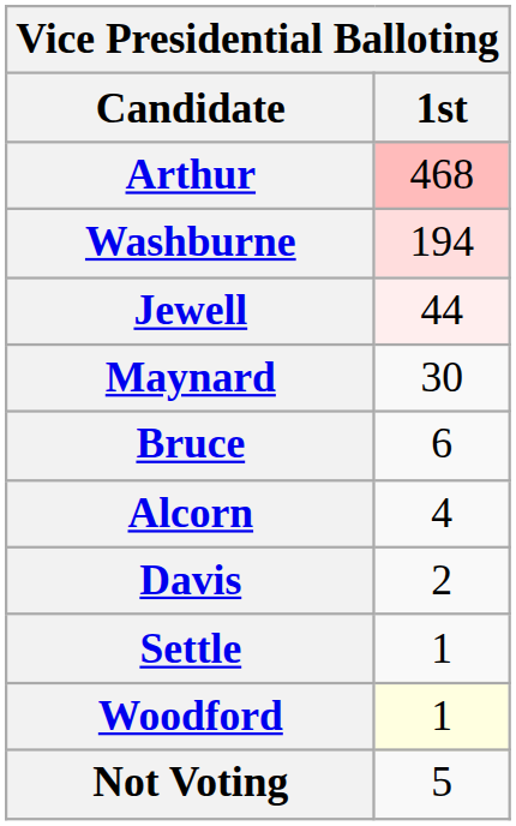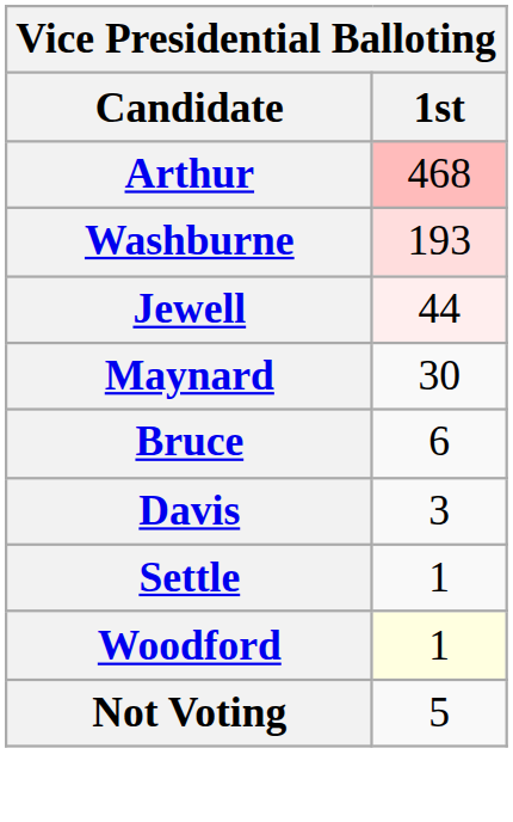 <table class="wikitable sortable" style="text-align:center">
 <tr>
 <th colspan="2"><strong>Vice Presidential Balloting</strong></th>
 </tr>
 <tr>
 <th>Candidate</th>
 <th>1st</th>
 </tr>
 <tr>
 <th><a href='#'>Arthur</a></th>
 <td style="background:#fbb;">468</td>
 </tr>
 <tr>
 <th><a href='#'>Washburne</a></th>
-<td style="background:#fdd;">194</td>
+<td style="background:#fdd;">193</td>
 </tr>
 <tr>
 <th><a href='#'>Jewell</a></th>
 <td style="background:#fee;">44</td>
 </tr>
 <tr>
 <th><a href='#'>Maynard</a></th>
 <td>30</td>
 </tr>
 <tr>
 <th><a href='#'>Bruce</a></th>
 <td>6</td>
 </tr>
 <tr>
-<th><a href='#'>Alcorn</a></th>
-<td>4</td>
-</tr>
-<tr>
 <th><a href='#'>Davis</a></th>
-<td>2</td>
+<td>3</td>
 </tr>
 <tr>
 <th><a href='#'>Settle</a></th>
 <td>1</td>
 </tr>
 <tr>
 <th><a href='#'>Woodford</a></th>
 <td style="background: lightyellow;">1</td>
 </tr>
 <tr>
 <th>Not Voting</th>
 <td>5</td>
 </tr>
 </table>
